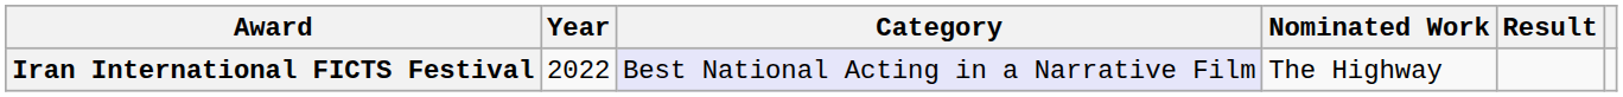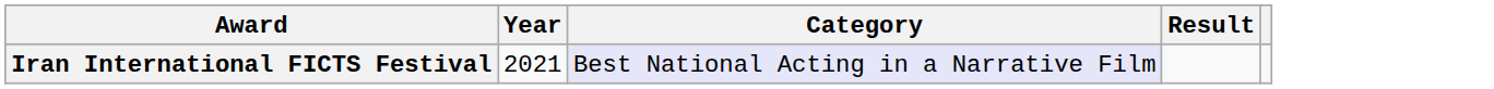 <table class="wikitable sortable plainrowheaders">
 <tr>
 <th scope="col">Award</th>
 <th scope="col">Year</th>
 <th scope="col">Category</th>
-<th scope="col">Nominated Work</th>
 <th scope="col">Result</th>
 <th scope="col" class="unsortable"></th>
 </tr>
 <tr>
 <th scope="row">Iran International FICTS Festival</th>
-<td>2022</td>
+<td>2021</td>
 <td style="background: lavender;">Best National Acting in a Narrative Film</td>
-<td>The Highway</td>
 <td></td>
 <td></td>
 </tr>
 </table>
